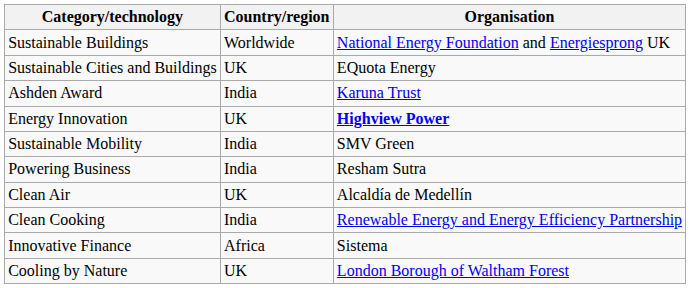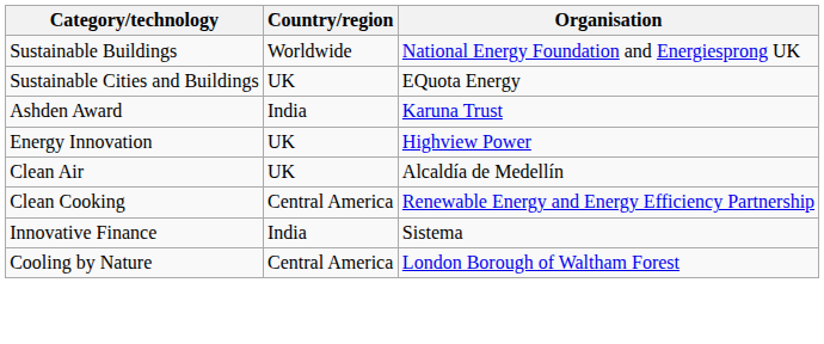 <table class="wikitable">
 <tr>
 <th>Category/technology</th>
 <th>Country/region</th>
 <th>Organisation</th>
 </tr>
 <tr>
 <td>Sustainable Buildings</td>
 <td>Worldwide</td>
 <td><a href='#'>National Energy Foundation</a> and <a href='#'>Energiesprong</a> UK</td>
 </tr>
 <tr>
 <td>Sustainable Cities and Buildings</td>
 <td>UK</td>
 <td>EQuota Energy</td>
 </tr>
 <tr>
 <td>Ashden Award</td>
 <td>India</td>
 <td><a href='#'>Karuna Trust</a></td>
 </tr>
 <tr>
 <td>Energy Innovation</td>
 <td>UK</td>
-<td><strong><a href='#'>Highview Power</a></strong></td>
-</tr>
-<tr>
-<td>Sustainable Mobility</td>
-<td>India</td>
-<td>SMV Green</td>
-</tr>
-<tr>
-<td>Powering Business</td>
-<td>India</td>
-<td>Resham Sutra</td>
+<td><a href='#'>Highview Power</a></td>
 </tr>
 <tr>
 <td>Clean Air</td>
 <td>UK</td>
 <td>Alcaldía de Medellín</td>
 </tr>
 <tr>
 <td>Clean Cooking</td>
-<td>India</td>
+<td>Central America</td>
 <td><a href='#'>Renewable Energy and Energy Efficiency Partnership</a></td>
 </tr>
 <tr>
 <td>Innovative Finance</td>
-<td>Africa</td>
+<td>India</td>
 <td>Sistema</td>
 </tr>
 <tr>
 <td>Cooling by Nature</td>
-<td>UK</td>
+<td>Central America</td>
 <td><a href='#'>London Borough of Waltham Forest</a></td>
 </tr>
 </table>
